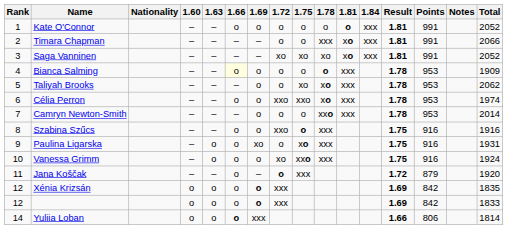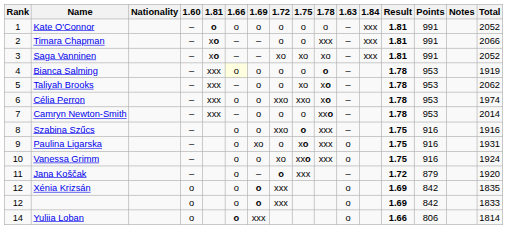 <table class="wikitable sortable" style="text-align:center; font-size:95%">
 <tr>
 <th>Rank</th>
 <th>Name</th>
 <th>Nationality</th>
 <th>1.60</th>
-<th>1.63</th>
+<th>1.81</th>
 <th>1.66</th>
 <th>1.69</th>
 <th>1.72</th>
 <th>1.75</th>
 <th>1.78</th>
-<th>1.81</th>
+<th>1.63</th>
 <th>1.84</th>
 <th>Result</th>
 <th>Points</th>
 <th>Notes</th>
 <th>Total</th>
 </tr>
 <tr>
 <td>1</td>
 <td align="left"><a href='#'>Kate O'Connor</a></td>
 <td align=left></td>
 <td>–</td>
-<td>–</td>
+<td><strong>o</strong></td>
 <td>o</td>
 <td>o</td>
 <td>o</td>
 <td>o</td>
 <td>o</td>
-<td><strong>o</strong></td>
+<td>–</td>
 <td>xxx</td>
 <td><strong>1.81</strong></td>
 <td>991</td>
 <td></td>
 <td>2052</td>
 </tr>
 <tr>
 <td>2</td>
 <td align="left"><a href='#'>Timara Chapman</a></td>
 <td align=left></td>
 <td>–</td>
-<td>–</td>
+<td>x<strong>o</strong></td>
 <td>–</td>
 <td>–</td>
 <td>o</td>
 <td>o</td>
 <td>xxx</td>
-<td>x<strong>o</strong></td>
+<td>–</td>
 <td>xxx</td>
 <td><strong>1.81</strong></td>
 <td>991</td>
 <td></td>
 <td>2066</td>
 </tr>
 <tr>
 <td>3</td>
 <td align="left"><a href='#'>Saga Vanninen</a></td>
 <td align=left></td>
 <td>–</td>
-<td>–</td>
+<td>x<strong>o</strong></td>
 <td>–</td>
 <td>–</td>
 <td>xo</td>
 <td>xo</td>
 <td>xo</td>
-<td>x<strong>o</strong></td>
+<td>–</td>
 <td>xxx</td>
 <td><strong>1.81</strong></td>
 <td>991</td>
 <td></td>
 <td>2052</td>
 </tr>
 <tr>
 <td>4</td>
 <td align="left"><a href='#'>Bianca Salming</a></td>
 <td align=left></td>
 <td>–</td>
-<td>–</td>
+<td>xxx</td>
 <td style="background: lightyellow;">o</td>
 <td>o</td>
 <td>o</td>
 <td>o</td>
 <td><strong>o</strong></td>
-<td>xxx</td>
+<td>–</td>
 <td></td>
 <td><strong>1.78</strong></td>
 <td>953</td>
 <td></td>
-<td>1909</td>
+<td>1919</td>
 </tr>
 <tr>
 <td>5</td>
 <td align="left"><a href='#'>Taliyah Brooks</a></td>
 <td align=left></td>
 <td>–</td>
-<td>–</td>
+<td>xxx</td>
 <td>–</td>
 <td>o</td>
 <td>o</td>
 <td>xo</td>
 <td>x<strong>o</strong></td>
-<td>xxx</td>
+<td>–</td>
 <td></td>
 <td><strong>1.78</strong></td>
 <td>953</td>
 <td></td>
 <td>2062</td>
 </tr>
 <tr>
 <td>6</td>
 <td align="left"><a href='#'>Célia Perron</a></td>
 <td align=left></td>
 <td>–</td>
-<td>–</td>
+<td>xxx</td>
 <td>o</td>
 <td>o</td>
 <td>xxo</td>
 <td>xxo</td>
 <td>x<strong>o</strong></td>
-<td>xxx</td>
+<td>–</td>
 <td></td>
 <td><strong>1.78</strong></td>
 <td>953</td>
 <td></td>
 <td>1974</td>
 </tr>
 <tr>
 <td>7</td>
 <td align="left"><a href='#'>Camryn Newton-Smith</a></td>
 <td align=left></td>
 <td>–</td>
-<td>–</td>
+<td>xxx</td>
 <td>–</td>
 <td>o</td>
 <td>o</td>
 <td>o</td>
 <td>xx<strong>o</strong></td>
-<td>xxx</td>
+<td>–</td>
 <td></td>
 <td><strong>1.78</strong></td>
 <td>953</td>
 <td></td>
 <td>2014</td>
 </tr>
 <tr>
 <td>8</td>
 <td align="left"><a href='#'>Szabina Szűcs</a></td>
 <td align=left></td>
 <td>–</td>
-<td>–</td>
+<td></td>
 <td>o</td>
 <td>o</td>
 <td>xxo</td>
 <td><strong>o</strong></td>
 <td>xxx</td>
-<td></td>
+<td>–</td>
 <td></td>
 <td><strong>1.75</strong></td>
 <td>916</td>
 <td></td>
 <td>1916</td>
 </tr>
 <tr>
 <td>9</td>
 <td align="left"><a href='#'>Paulina Ligarska</a></td>
 <td align=left></td>
 <td>–</td>
-<td>o</td>
+<td></td>
 <td>o</td>
 <td>xo</td>
 <td>o</td>
 <td>x<strong>o</strong></td>
 <td>xxx</td>
-<td></td>
+<td>o</td>
 <td></td>
 <td><strong>1.75</strong></td>
 <td>916</td>
 <td></td>
 <td>1931</td>
 </tr>
 <tr>
 <td>10</td>
 <td align="left"><a href='#'>Vanessa Grimm</a></td>
 <td align=left></td>
 <td>–</td>
-<td>o</td>
+<td></td>
 <td>o</td>
 <td>o</td>
 <td>xo</td>
 <td>xx<strong>o</strong></td>
 <td>xxx</td>
-<td></td>
+<td>o</td>
 <td></td>
 <td><strong>1.75</strong></td>
 <td>916</td>
 <td></td>
 <td>1924</td>
 </tr>
 <tr>
 <td>11</td>
 <td align="left"><a href='#'>Jana Koščak</a></td>
 <td align=left></td>
 <td>–</td>
-<td>–</td>
+<td></td>
 <td>o</td>
 <td>–</td>
 <td><strong>o</strong></td>
 <td>xxx</td>
 <td></td>
-<td></td>
+<td>–</td>
 <td></td>
 <td><strong>1.72</strong></td>
 <td>879</td>
 <td></td>
 <td>1920</td>
 </tr>
 <tr>
 <td>12</td>
 <td align="left"><a href='#'>Xénia Krizsán</a></td>
 <td align=left></td>
 <td>o</td>
-<td>o</td>
+<td></td>
 <td>o</td>
 <td><strong>o</strong></td>
 <td>xxx</td>
 <td></td>
 <td></td>
-<td></td>
+<td>o</td>
 <td></td>
 <td><strong>1.69</strong></td>
 <td>842</td>
 <td></td>
 <td>1835</td>
 </tr>
 <tr>
 <td>12</td>
 <td align="left"></td>
 <td align=left></td>
 <td>o</td>
-<td>o</td>
+<td></td>
 <td>o</td>
 <td><strong>o</strong></td>
 <td>xxx</td>
 <td></td>
 <td></td>
-<td></td>
+<td>o</td>
 <td></td>
 <td><strong>1.69</strong></td>
 <td>842</td>
 <td></td>
 <td>1833</td>
 </tr>
 <tr>
 <td>14</td>
 <td align="left"><a href='#'>Yuliia Loban</a></td>
 <td align=left></td>
 <td>o</td>
-<td>o</td>
+<td></td>
 <td><strong>o</strong></td>
 <td>xxx</td>
 <td></td>
 <td></td>
 <td></td>
-<td></td>
+<td>o</td>
 <td></td>
 <td><strong>1.66</strong></td>
 <td>806</td>
 <td></td>
 <td>1814</td>
 </tr>
 </table>
